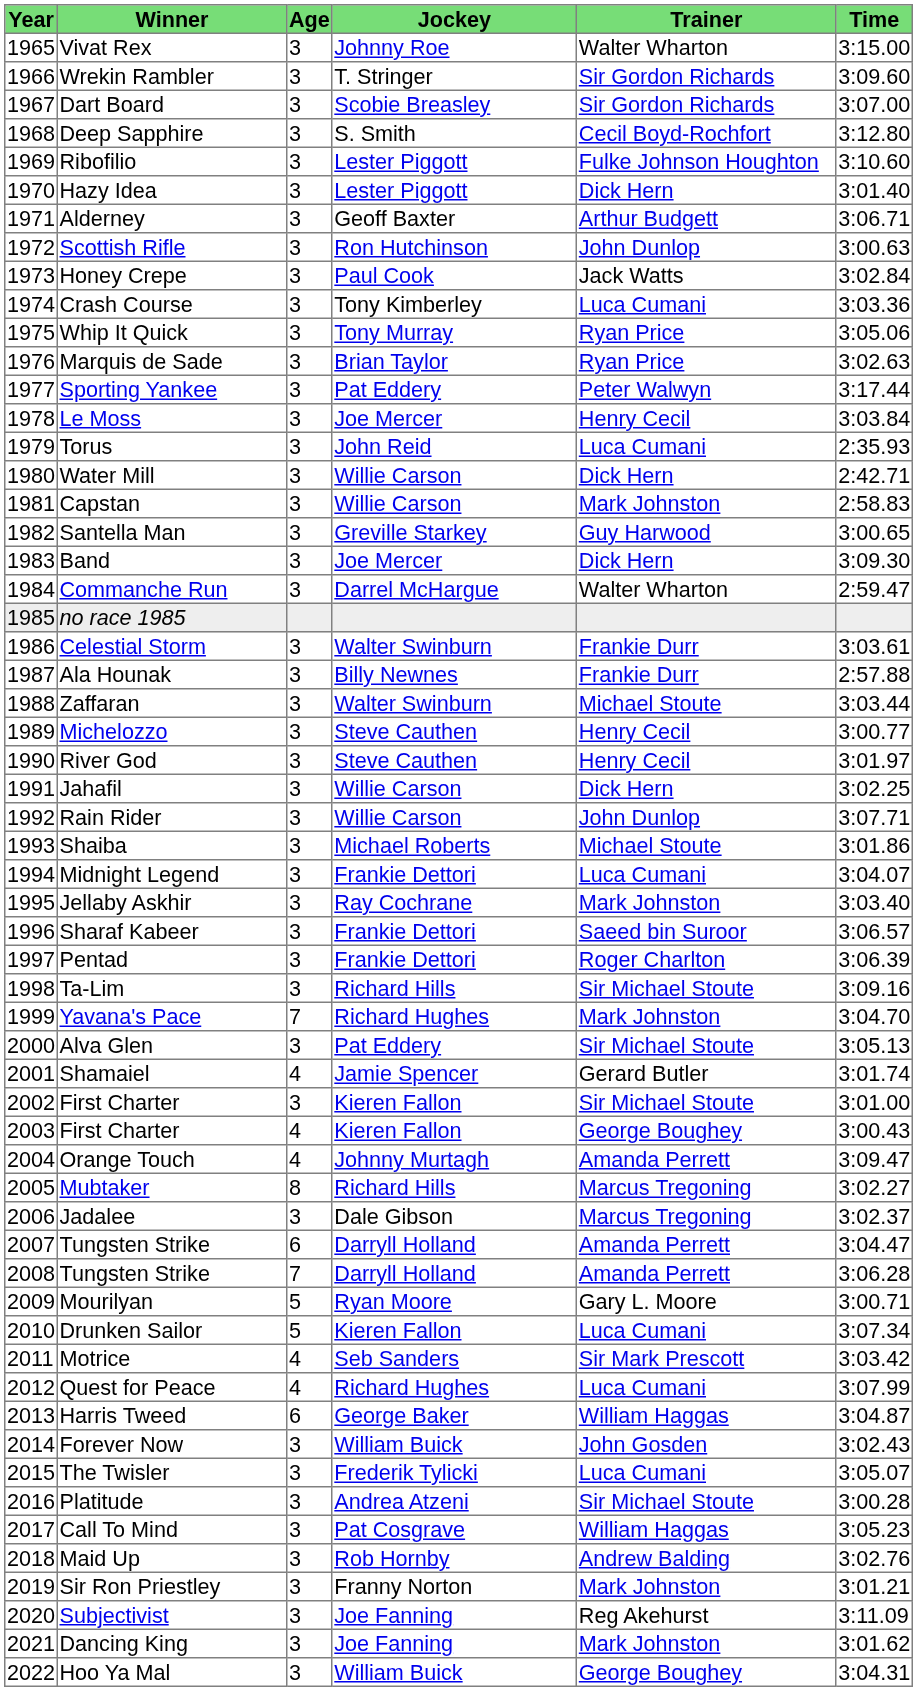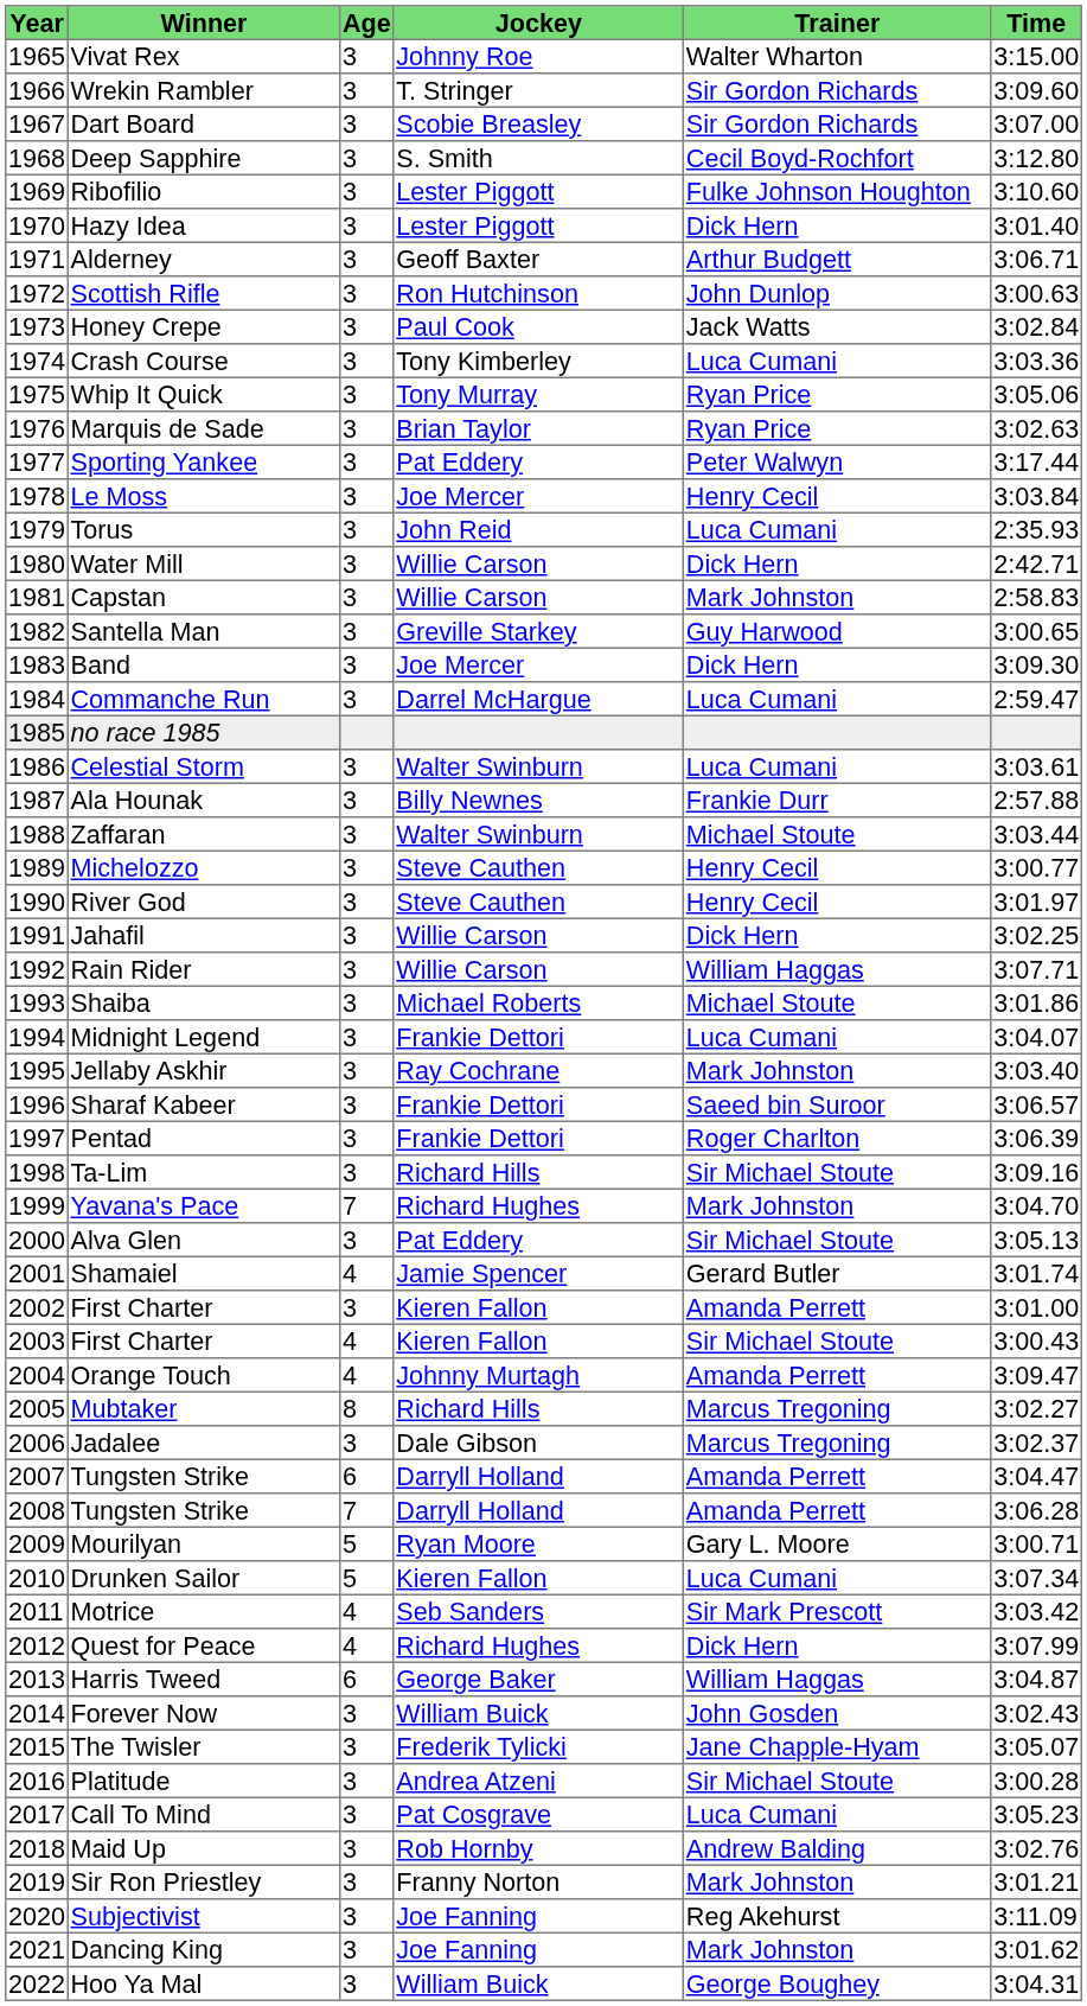 <table class = "sortable" | border="1" style="border-collapse: collapse; font-size:90%">
 <tr bgcolor="#77dd77" align="center">
 <th>Year</th>
 <th>Winner</th>
 <th>Age</th>
 <th>Jockey</th>
 <th>Trainer</th>
 <th>Time</th>
 </tr>
 <tr>
 <td>1965</td>
 <td width=150px>Vivat Rex</td>
 <td>3</td>
 <td width=160px><a href='#'>Johnny Roe</a></td>
 <td width=170px>Walter Wharton</td>
 <td>3:15.00</td>
 </tr>
 <tr>
 <td>1966</td>
 <td>Wrekin Rambler</td>
 <td>3</td>
 <td>T. Stringer</td>
 <td><a href='#'>Sir Gordon Richards</a></td>
 <td>3:09.60</td>
 </tr>
 <tr>
 <td>1967</td>
 <td>Dart Board</td>
 <td>3</td>
 <td><a href='#'>Scobie Breasley</a></td>
 <td><a href='#'>Sir Gordon Richards</a></td>
 <td>3:07.00</td>
 </tr>
 <tr>
 <td>1968</td>
 <td>Deep Sapphire</td>
 <td>3</td>
 <td>S. Smith</td>
 <td><a href='#'>Cecil Boyd-Rochfort</a></td>
 <td>3:12.80</td>
 </tr>
 <tr>
 <td>1969</td>
 <td>Ribofilio</td>
 <td>3</td>
 <td><a href='#'>Lester Piggott</a></td>
 <td><a href='#'>Fulke Johnson Houghton</a></td>
 <td>3:10.60</td>
 </tr>
 <tr>
 <td>1970</td>
 <td>Hazy Idea</td>
 <td>3</td>
 <td><a href='#'>Lester Piggott</a></td>
 <td><a href='#'>Dick Hern</a></td>
 <td>3:01.40</td>
 </tr>
 <tr>
 <td>1971</td>
 <td>Alderney</td>
 <td>3</td>
 <td>Geoff Baxter</td>
 <td><a href='#'>Arthur Budgett</a></td>
 <td>3:06.71</td>
 </tr>
 <tr>
 <td>1972</td>
 <td><a href='#'>Scottish Rifle</a></td>
 <td>3</td>
 <td><a href='#'>Ron Hutchinson</a></td>
 <td><a href='#'>John Dunlop</a></td>
 <td>3:00.63</td>
 </tr>
 <tr>
 <td>1973</td>
 <td>Honey Crepe</td>
 <td>3</td>
 <td><a href='#'>Paul Cook</a></td>
 <td>Jack Watts</td>
 <td>3:02.84</td>
 </tr>
 <tr>
 <td>1974</td>
 <td>Crash Course</td>
 <td>3</td>
 <td>Tony Kimberley</td>
 <td><a href='#'>Luca Cumani</a></td>
 <td>3:03.36</td>
 </tr>
 <tr>
 <td>1975</td>
 <td>Whip It Quick</td>
 <td>3</td>
 <td><a href='#'>Tony Murray</a></td>
 <td><a href='#'>Ryan Price</a></td>
 <td>3:05.06</td>
 </tr>
 <tr>
 <td>1976</td>
 <td>Marquis de Sade</td>
 <td>3</td>
 <td><a href='#'>Brian Taylor</a></td>
 <td><a href='#'>Ryan Price</a></td>
 <td>3:02.63</td>
 </tr>
 <tr>
 <td>1977</td>
 <td><a href='#'>Sporting Yankee</a></td>
 <td>3</td>
 <td><a href='#'>Pat Eddery</a></td>
 <td><a href='#'>Peter Walwyn</a></td>
 <td>3:17.44</td>
 </tr>
 <tr>
 <td>1978</td>
 <td><a href='#'>Le Moss</a></td>
 <td>3</td>
 <td><a href='#'>Joe Mercer</a></td>
 <td><a href='#'>Henry Cecil</a></td>
 <td>3:03.84</td>
 </tr>
 <tr>
 <td>1979</td>
 <td>Torus </td>
 <td>3</td>
 <td><a href='#'>John Reid</a></td>
 <td><a href='#'>Luca Cumani</a></td>
 <td>2:35.93</td>
 </tr>
 <tr>
 <td>1980</td>
 <td>Water Mill</td>
 <td>3</td>
 <td><a href='#'>Willie Carson</a></td>
 <td><a href='#'>Dick Hern</a></td>
 <td>2:42.71</td>
 </tr>
 <tr>
 <td>1981</td>
 <td>Capstan</td>
 <td>3</td>
 <td><a href='#'>Willie Carson</a></td>
 <td><a href='#'>Mark Johnston</a></td>
 <td>2:58.83</td>
 </tr>
 <tr>
 <td>1982</td>
 <td>Santella Man</td>
 <td>3</td>
 <td><a href='#'>Greville Starkey</a></td>
 <td><a href='#'>Guy Harwood</a></td>
 <td>3:00.65</td>
 </tr>
 <tr>
 <td>1983</td>
 <td>Band</td>
 <td>3</td>
 <td><a href='#'>Joe Mercer</a></td>
 <td><a href='#'>Dick Hern</a></td>
 <td>3:09.30</td>
 </tr>
 <tr>
 <td>1984</td>
 <td><a href='#'>Commanche Run</a></td>
 <td>3</td>
 <td><a href='#'>Darrel McHargue</a></td>
-<td width=170px>Walter Wharton</td>
+<td><a href='#'>Luca Cumani</a></td>
 <td>2:59.47</td>
 </tr>
 <tr bgcolor="#eeeeee">
 <td><span>1985</span></td>
 <td><em>no race 1985</em> </td>
 <td></td>
 <td></td>
 <td></td>
 <td></td>
 </tr>
 <tr>
 <td>1986</td>
 <td><a href='#'>Celestial Storm</a></td>
 <td>3</td>
 <td><a href='#'>Walter Swinburn</a></td>
-<td><a href='#'>Frankie Durr</a></td>
+<td><a href='#'>Luca Cumani</a></td>
 <td>3:03.61</td>
 </tr>
 <tr>
 <td>1987</td>
 <td>Ala Hounak</td>
 <td>3</td>
 <td><a href='#'>Billy Newnes</a></td>
 <td><a href='#'>Frankie Durr</a></td>
 <td>2:57.88</td>
 </tr>
 <tr>
 <td>1988</td>
 <td>Zaffaran</td>
 <td>3</td>
 <td><a href='#'>Walter Swinburn</a></td>
 <td><a href='#'>Michael Stoute</a></td>
 <td>3:03.44</td>
 </tr>
 <tr>
 <td>1989</td>
 <td><a href='#'>Michelozzo</a></td>
 <td>3</td>
 <td><a href='#'>Steve Cauthen</a></td>
 <td><a href='#'>Henry Cecil</a></td>
 <td>3:00.77</td>
 </tr>
 <tr>
 <td>1990</td>
 <td>River God</td>
 <td>3</td>
 <td><a href='#'>Steve Cauthen</a></td>
 <td><a href='#'>Henry Cecil</a></td>
 <td>3:01.97</td>
 </tr>
 <tr>
 <td>1991</td>
 <td>Jahafil</td>
 <td>3</td>
 <td><a href='#'>Willie Carson</a></td>
 <td><a href='#'>Dick Hern</a></td>
 <td>3:02.25</td>
 </tr>
 <tr>
 <td>1992</td>
 <td>Rain Rider</td>
 <td>3</td>
 <td><a href='#'>Willie Carson</a></td>
-<td><a href='#'>John Dunlop</a></td>
+<td><a href='#'>William Haggas</a></td>
 <td>3:07.71</td>
 </tr>
 <tr>
 <td>1993</td>
 <td>Shaiba</td>
 <td>3</td>
 <td><a href='#'>Michael Roberts</a></td>
 <td><a href='#'>Michael Stoute</a></td>
 <td>3:01.86</td>
 </tr>
 <tr>
 <td>1994</td>
 <td>Midnight Legend</td>
 <td>3</td>
 <td><a href='#'>Frankie Dettori</a></td>
 <td><a href='#'>Luca Cumani</a></td>
 <td>3:04.07</td>
 </tr>
 <tr>
 <td>1995</td>
 <td>Jellaby Askhir</td>
 <td>3</td>
 <td><a href='#'>Ray Cochrane</a></td>
 <td><a href='#'>Mark Johnston</a></td>
 <td>3:03.40</td>
 </tr>
 <tr>
 <td>1996</td>
 <td>Sharaf Kabeer</td>
 <td>3</td>
 <td><a href='#'>Frankie Dettori</a></td>
 <td><a href='#'>Saeed bin Suroor</a></td>
 <td>3:06.57</td>
 </tr>
 <tr>
 <td>1997</td>
 <td>Pentad</td>
 <td>3</td>
 <td><a href='#'>Frankie Dettori</a></td>
 <td><a href='#'>Roger Charlton</a></td>
 <td>3:06.39</td>
 </tr>
 <tr>
 <td>1998</td>
 <td>Ta-Lim</td>
 <td>3</td>
 <td><a href='#'>Richard Hills</a></td>
 <td><a href='#'>Sir Michael Stoute</a></td>
 <td>3:09.16</td>
 </tr>
 <tr>
 <td>1999</td>
 <td><a href='#'>Yavana's Pace</a></td>
 <td>7</td>
 <td><a href='#'>Richard Hughes</a></td>
 <td><a href='#'>Mark Johnston</a></td>
 <td>3:04.70</td>
 </tr>
 <tr>
 <td>2000</td>
 <td>Alva Glen</td>
 <td>3</td>
 <td><a href='#'>Pat Eddery</a></td>
 <td><a href='#'>Sir Michael Stoute</a></td>
 <td>3:05.13</td>
 </tr>
 <tr>
 <td>2001</td>
 <td>Shamaiel</td>
 <td>4</td>
 <td><a href='#'>Jamie Spencer</a></td>
 <td>Gerard Butler</td>
 <td>3:01.74</td>
 </tr>
 <tr>
 <td>2002</td>
 <td>First Charter</td>
 <td>3</td>
 <td><a href='#'>Kieren Fallon</a></td>
-<td><a href='#'>Sir Michael Stoute</a></td>
+<td><a href='#'>Amanda Perrett</a></td>
 <td>3:01.00</td>
 </tr>
 <tr>
 <td>2003</td>
 <td>First Charter</td>
 <td>4</td>
 <td><a href='#'>Kieren Fallon</a></td>
-<td><a href='#'>George Boughey</a></td>
+<td><a href='#'>Sir Michael Stoute</a></td>
 <td>3:00.43</td>
 </tr>
 <tr>
 <td>2004</td>
 <td>Orange Touch</td>
 <td>4</td>
 <td><a href='#'>Johnny Murtagh</a></td>
 <td><a href='#'>Amanda Perrett</a></td>
 <td>3:09.47</td>
 </tr>
 <tr>
 <td>2005</td>
 <td><a href='#'>Mubtaker</a></td>
 <td>8</td>
 <td><a href='#'>Richard Hills</a></td>
 <td><a href='#'>Marcus Tregoning</a></td>
 <td>3:02.27</td>
 </tr>
 <tr>
 <td>2006</td>
 <td>Jadalee</td>
 <td>3</td>
 <td>Dale Gibson</td>
 <td><a href='#'>Marcus Tregoning</a></td>
 <td>3:02.37</td>
 </tr>
 <tr>
 <td>2007</td>
 <td>Tungsten Strike</td>
 <td>6</td>
 <td><a href='#'>Darryll Holland</a></td>
 <td><a href='#'>Amanda Perrett</a></td>
 <td>3:04.47</td>
 </tr>
 <tr>
 <td>2008</td>
 <td>Tungsten Strike</td>
 <td>7</td>
 <td><a href='#'>Darryll Holland</a></td>
 <td><a href='#'>Amanda Perrett</a></td>
 <td>3:06.28</td>
 </tr>
 <tr>
 <td>2009</td>
 <td>Mourilyan</td>
 <td>5</td>
 <td><a href='#'>Ryan Moore</a></td>
 <td>Gary L. Moore</td>
 <td>3:00.71</td>
 </tr>
 <tr>
 <td>2010</td>
 <td>Drunken Sailor</td>
 <td>5</td>
 <td><a href='#'>Kieren Fallon</a></td>
 <td><a href='#'>Luca Cumani</a></td>
 <td>3:07.34</td>
 </tr>
 <tr>
 <td>2011</td>
 <td>Motrice</td>
 <td>4</td>
 <td><a href='#'>Seb Sanders</a></td>
 <td><a href='#'>Sir Mark Prescott</a></td>
 <td>3:03.42</td>
 </tr>
 <tr>
 <td>2012</td>
 <td>Quest for Peace</td>
 <td>4</td>
 <td><a href='#'>Richard Hughes</a></td>
-<td><a href='#'>Luca Cumani</a></td>
+<td><a href='#'>Dick Hern</a></td>
 <td>3:07.99</td>
 </tr>
 <tr>
 <td>2013</td>
 <td>Harris Tweed</td>
 <td>6</td>
 <td><a href='#'>George Baker</a></td>
 <td><a href='#'>William Haggas</a></td>
 <td>3:04.87</td>
 </tr>
 <tr>
 <td>2014</td>
 <td>Forever Now</td>
 <td>3</td>
 <td><a href='#'>William Buick</a></td>
 <td><a href='#'>John Gosden</a></td>
 <td>3:02.43</td>
 </tr>
 <tr>
 <td>2015</td>
 <td>The Twisler</td>
 <td>3</td>
 <td><a href='#'>Frederik Tylicki</a></td>
-<td><a href='#'>Luca Cumani</a></td>
+<td><a href='#'>Jane Chapple-Hyam</a></td>
 <td>3:05.07</td>
 </tr>
 <tr>
 <td>2016</td>
 <td>Platitude</td>
 <td>3</td>
 <td><a href='#'>Andrea Atzeni</a></td>
 <td><a href='#'>Sir Michael Stoute</a></td>
 <td>3:00.28</td>
 </tr>
 <tr>
 <td>2017</td>
 <td>Call To Mind</td>
 <td>3</td>
 <td><a href='#'>Pat Cosgrave</a></td>
-<td><a href='#'>William Haggas</a></td>
+<td><a href='#'>Luca Cumani</a></td>
 <td>3:05.23</td>
 </tr>
 <tr>
 <td>2018</td>
 <td>Maid Up</td>
 <td>3</td>
 <td><a href='#'>Rob Hornby</a></td>
 <td><a href='#'>Andrew Balding</a></td>
 <td>3:02.76</td>
 </tr>
 <tr>
 <td>2019</td>
 <td>Sir Ron Priestley</td>
 <td>3</td>
 <td>Franny Norton</td>
 <td><a href='#'>Mark Johnston</a></td>
 <td>3:01.21</td>
 </tr>
 <tr>
 <td>2020</td>
 <td><a href='#'>Subjectivist</a></td>
 <td>3</td>
 <td><a href='#'>Joe Fanning</a></td>
 <td>Reg Akehurst</td>
 <td>3:11.09</td>
 </tr>
 <tr>
 <td>2021</td>
 <td>Dancing King</td>
 <td>3</td>
 <td><a href='#'>Joe Fanning</a></td>
 <td><a href='#'>Mark Johnston</a></td>
 <td>3:01.62</td>
 </tr>
 <tr>
 <td>2022</td>
 <td>Hoo Ya Mal</td>
 <td>3</td>
 <td><a href='#'>William Buick</a></td>
 <td><a href='#'>George Boughey</a></td>
 <td>3:04.31</td>
 </tr>
 </table>
